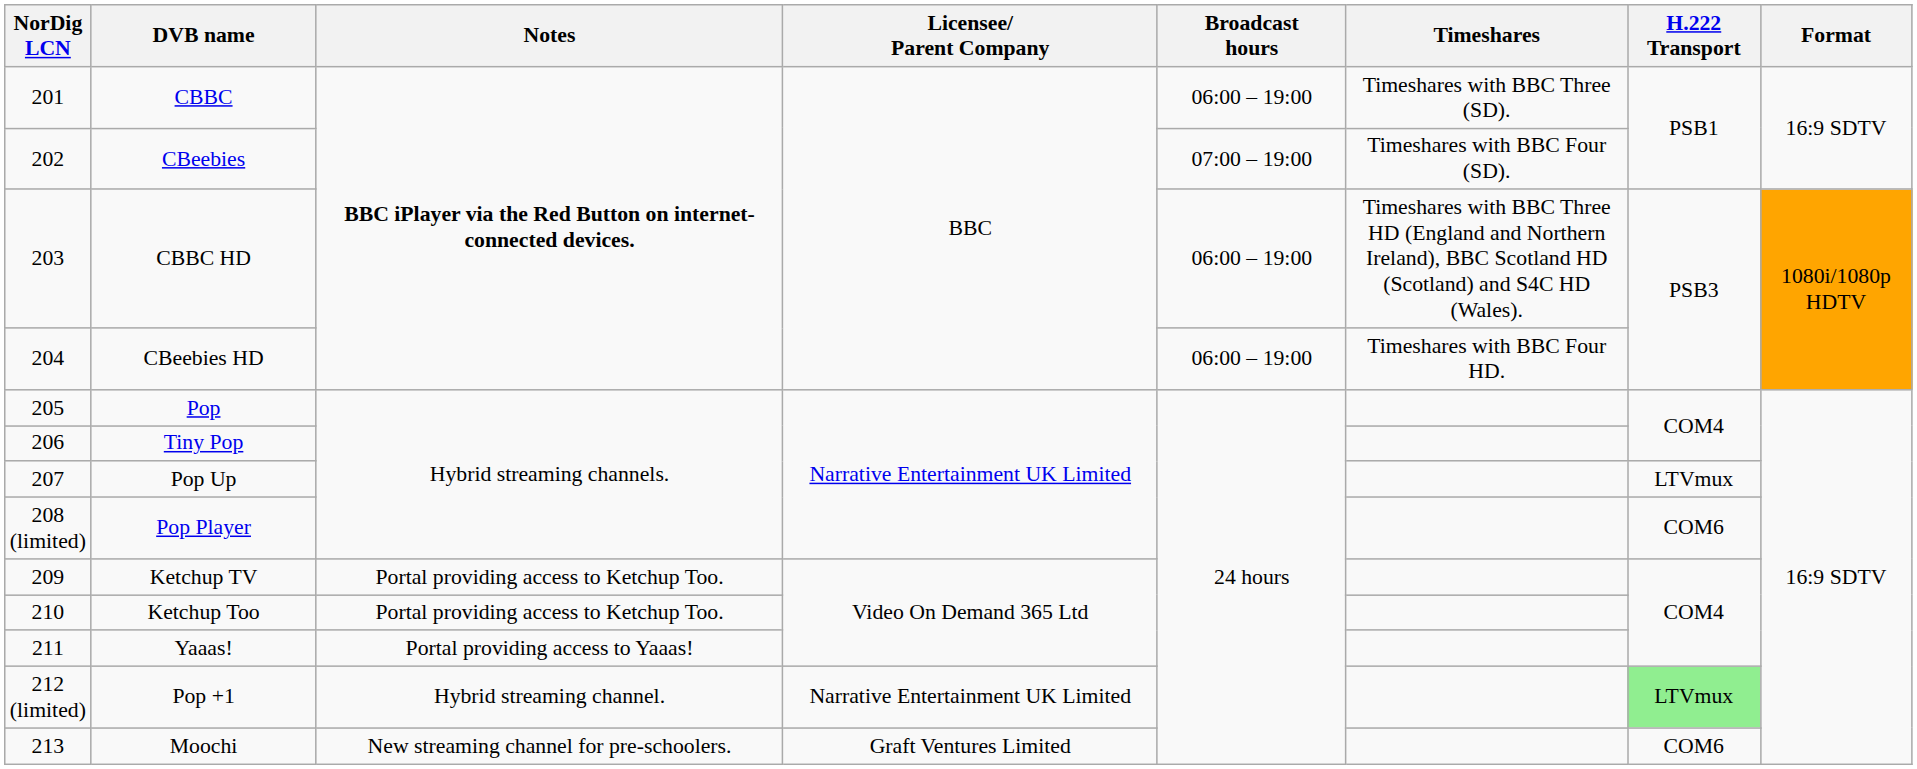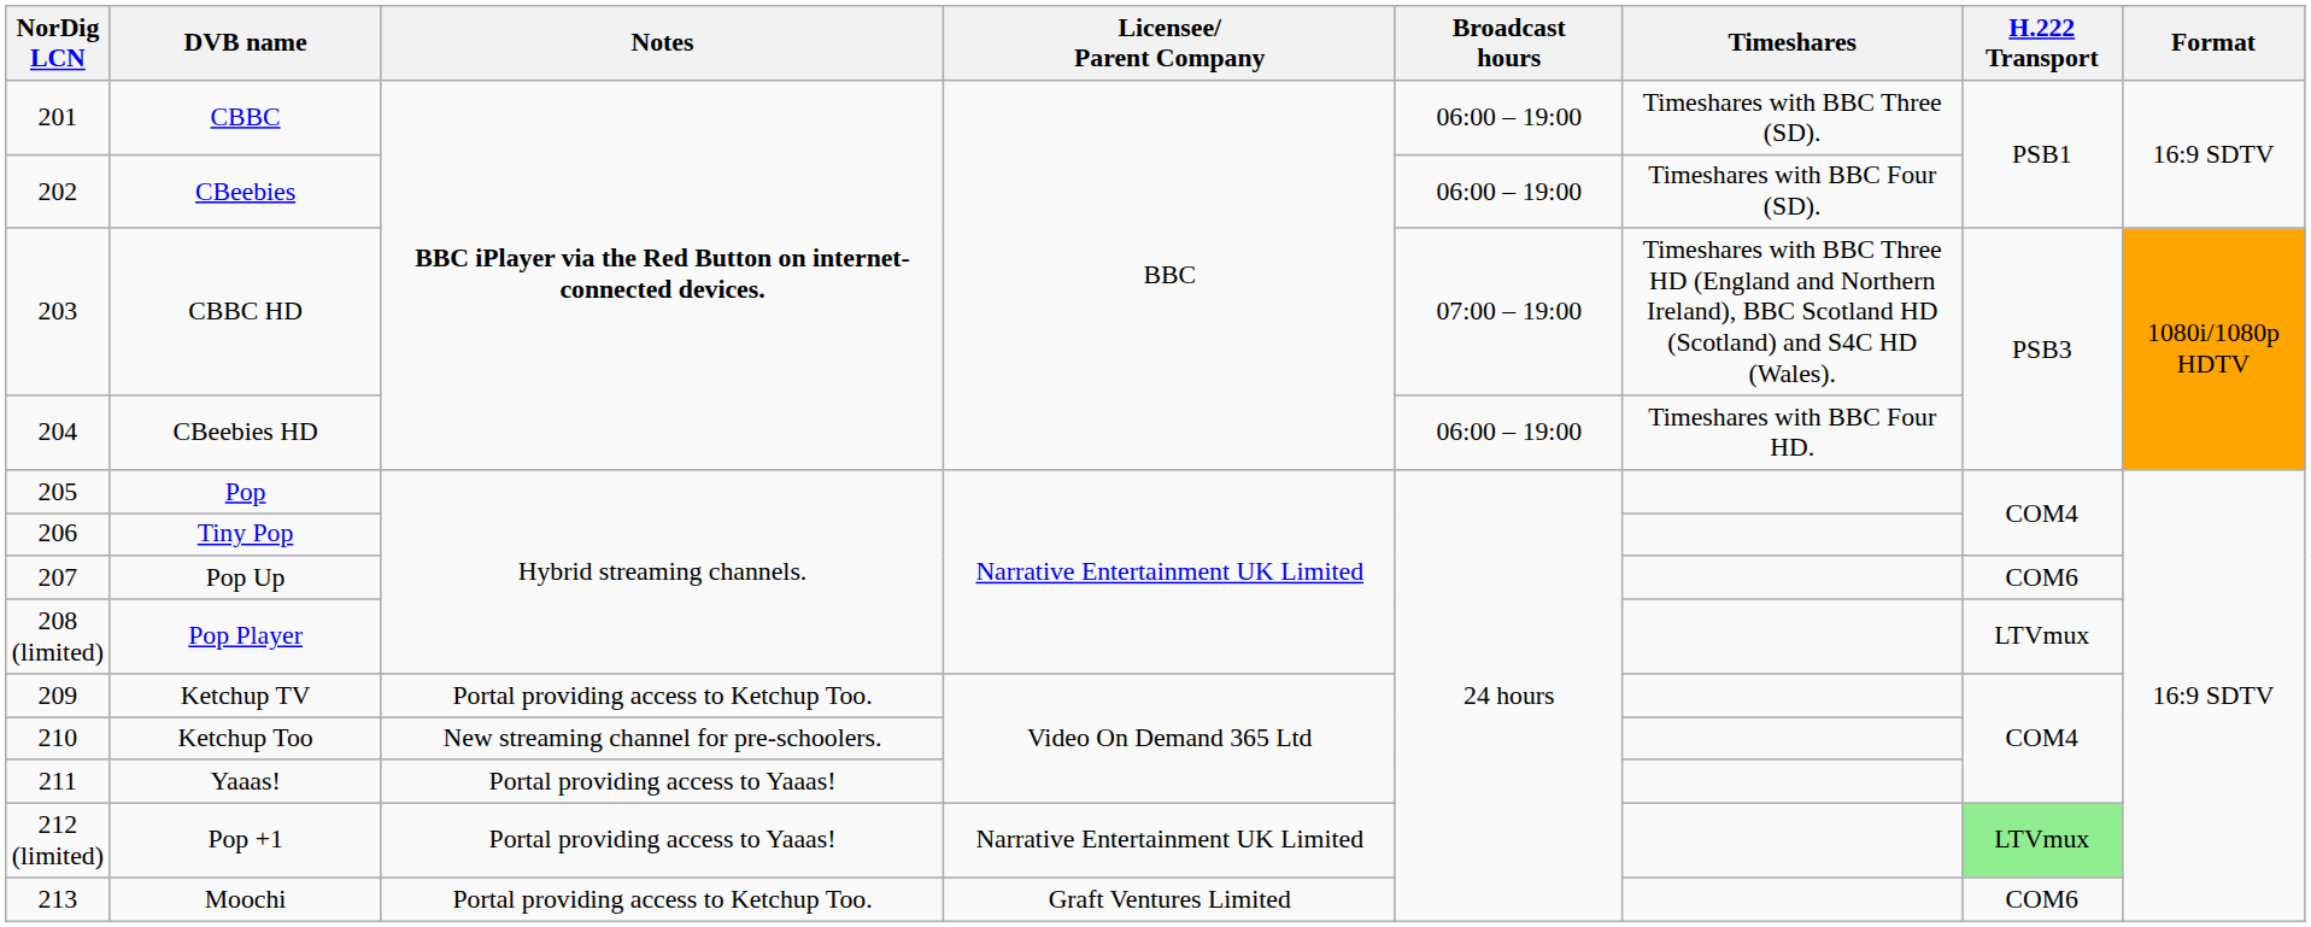 <table class="wikitable sortable" style="font-size:90%; text-align:center; width:100%;">
 <tr>
 <th style="width:3%;">NorDig <a href='#'>LCN</a></th>
 <th style="width:12%;">DVB name</th>
 <th style="width:25%;">Notes</th>
 <th style="width:20%;">Licensee/<br>Parent Company</th>
 <th style="width:10%;">Broadcast<br>hours</th>
 <th style="width:15%;">Timeshares</th>
 <th style="width:7%;"><a href='#'>H.222</a><br>Transport</th>
 <th style="width:8%;">Format</th>
 </tr>
 <tr>
 <td>201</td>
 <td><a href='#'>CBBC</a></td>
 <td rowspan="4"><strong>BBC iPlayer via the Red Button on internet-connected devices.</strong></td>
 <td rowspan="4">BBC</td>
 <td>06:00 – 19:00</td>
 <td>Timeshares with BBC Three (SD).</td>
 <td rowspan="2">PSB1</td>
 <td rowspan="2">16:9 SDTV</td>
 </tr>
 <tr>
 <td>202</td>
 <td><a href='#'>CBeebies</a></td>
-<td>07:00 – 19:00</td>
+<td>06:00 – 19:00</td>
 <td>Timeshares with BBC Four (SD).</td>
 </tr>
 <tr>
 <td>203</td>
 <td>CBBC HD</td>
-<td>06:00 – 19:00</td>
+<td>07:00 – 19:00</td>
 <td>Timeshares with BBC Three HD (England and Northern Ireland), BBC Scotland HD (Scotland) and S4C HD (Wales).</td>
 <td rowspan="2">PSB3</td>
 <td rowspan="2" style="background:orange;">1080i/1080p HDTV</td>
 </tr>
 <tr>
 <td>204</td>
 <td>CBeebies HD</td>
 <td>06:00 – 19:00</td>
 <td>Timeshares with BBC Four HD.</td>
 </tr>
 <tr>
 <td>205</td>
 <td><a href='#'>Pop</a></td>
 <td rowspan="4">Hybrid streaming channels.</td>
 <td rowspan="4"><a href='#'>Narrative Entertainment UK Limited</a></td>
 <td rowspan="9">24 hours</td>
 <td></td>
 <td rowspan="2">COM4</td>
 <td rowspan="9">16:9 SDTV</td>
 </tr>
 <tr>
 <td>206</td>
 <td><a href='#'>Tiny Pop</a></td>
 <td></td>
 </tr>
 <tr>
 <td>207</td>
 <td>Pop Up</td>
 <td></td>
-<td>LTVmux</td>
+<td>COM6</td>
 </tr>
 <tr>
 <td>208 (limited)</td>
 <td><a href='#'>Pop Player</a></td>
 <td></td>
-<td>COM6</td>
+<td>LTVmux</td>
 </tr>
 <tr>
 <td>209</td>
 <td>Ketchup TV</td>
 <td>Portal providing access to Ketchup Too.</td>
 <td rowspan="3">Video On Demand 365 Ltd</td>
 <td></td>
 <td rowspan="3">COM4</td>
 </tr>
 <tr>
 <td>210</td>
 <td>Ketchup Too</td>
-<td>Portal providing access to Ketchup Too.</td>
+<td>New streaming channel for pre-schoolers.</td>
 <td></td>
 </tr>
 <tr>
 <td>211</td>
 <td>Yaaas!</td>
 <td>Portal providing access to Yaaas!</td>
 <td></td>
 </tr>
 <tr>
 <td>212 (limited)</td>
 <td>Pop +1</td>
-<td>Hybrid streaming channel.</td>
+<td>Portal providing access to Yaaas!</td>
 <td>Narrative Entertainment UK Limited</td>
 <td></td>
 <td style="background: lightgreen;">LTVmux</td>
 </tr>
 <tr>
 <td>213</td>
 <td>Moochi</td>
-<td>New streaming channel for pre-schoolers.</td>
+<td>Portal providing access to Ketchup Too.</td>
 <td>Graft Ventures Limited</td>
 <td></td>
 <td>COM6</td>
 </tr>
 </table>
